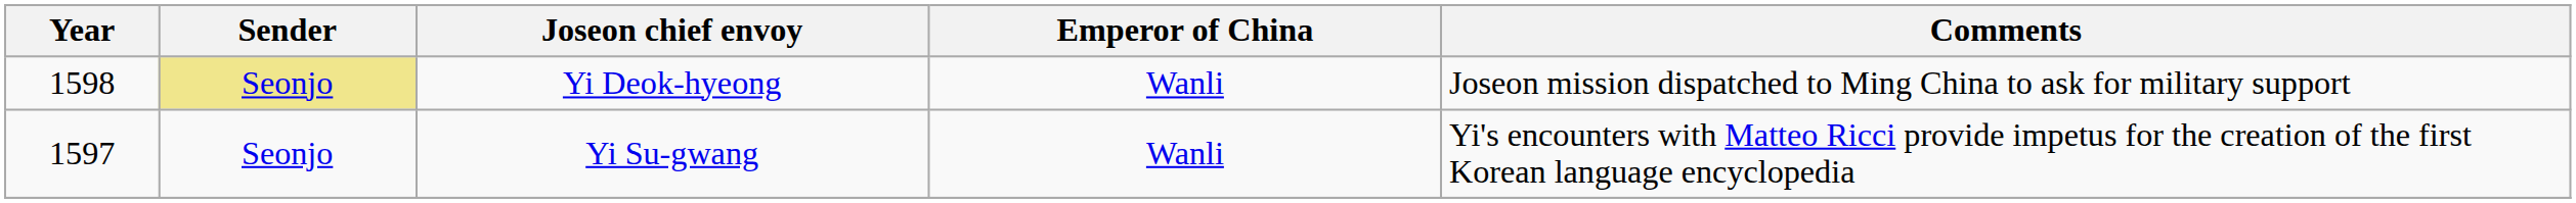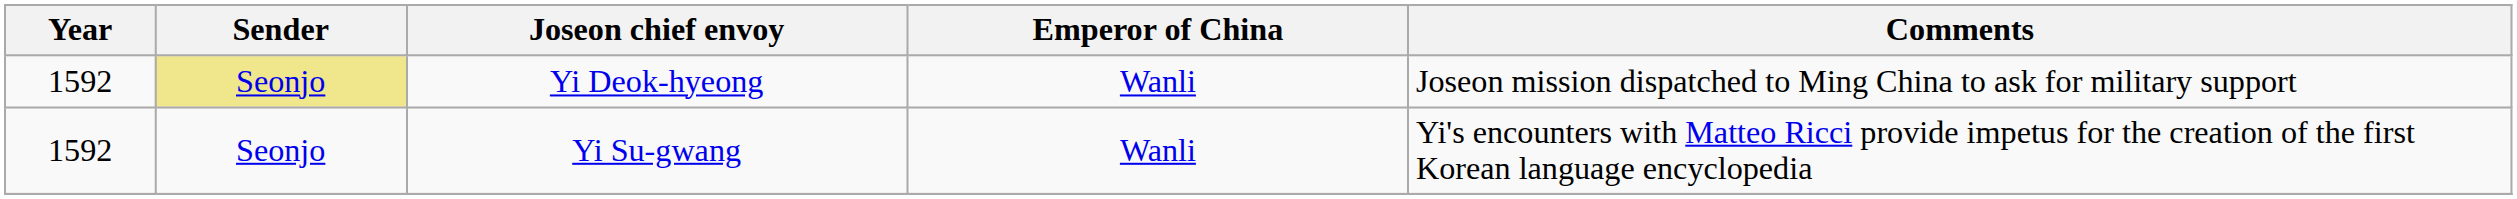 <table class="wikitable">
 <tr style="background:#efefef">
 <th width=6%>Year</th>
 <th width=10%>Sender</th>
 <th width=20%>Joseon chief envoy</th>
 <th width=20%>Emperor of China</th>
 <th width=44%>Comments</th>
 </tr>
 <tr align="center">
-<td>1598</td>
+<td>1592</td>
 <td style="background: khaki;"><a href='#'>Seonjo</a></td>
 <td><a href='#'>Yi Deok-hyeong</a></td>
 <td><a href='#'>Wanli</a></td>
 <td align="left">Joseon mission dispatched to Ming China to ask for military support</td>
 </tr>
 <tr align="center">
-<td>1597</td>
+<td>1592</td>
 <td><a href='#'>Seonjo</a></td>
 <td><a href='#'>Yi Su-gwang</a></td>
 <td><a href='#'>Wanli</a></td>
 <td align="left">Yi's encounters with <a href='#'>Matteo Ricci</a> provide impetus for the creation of the first Korean language encyclopedia</td>
 </tr>
 <tr align="center">
 </tr>
 </table>
